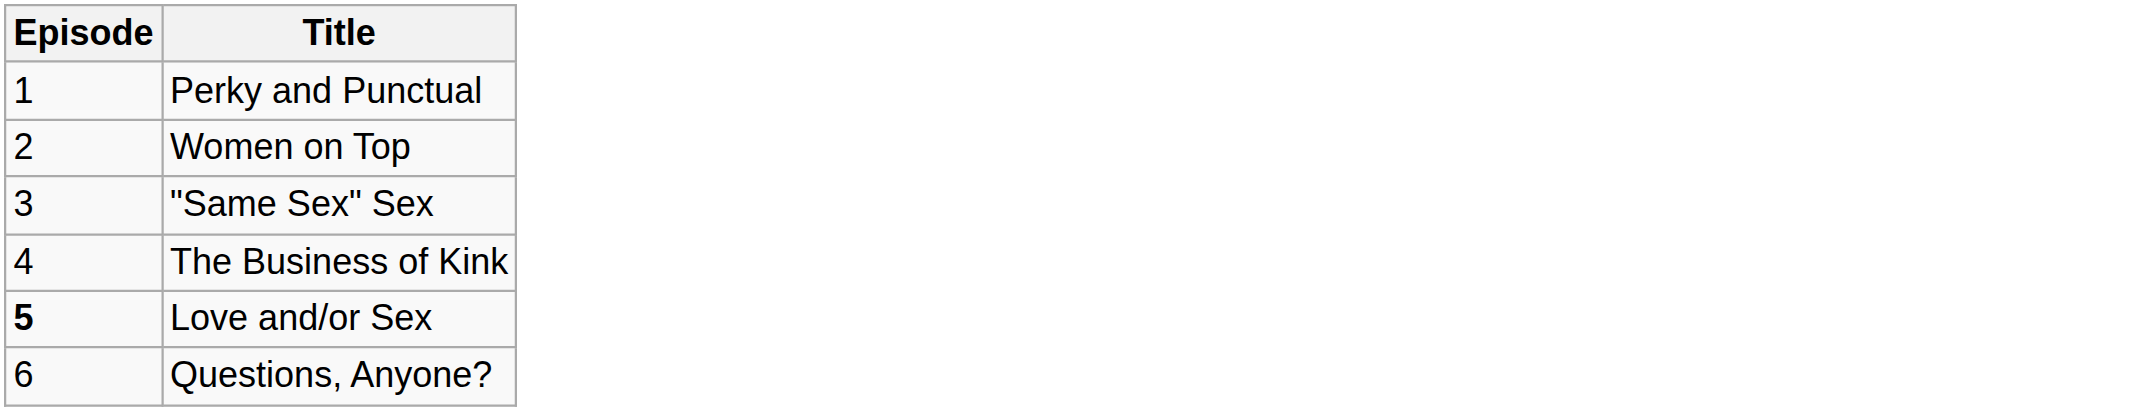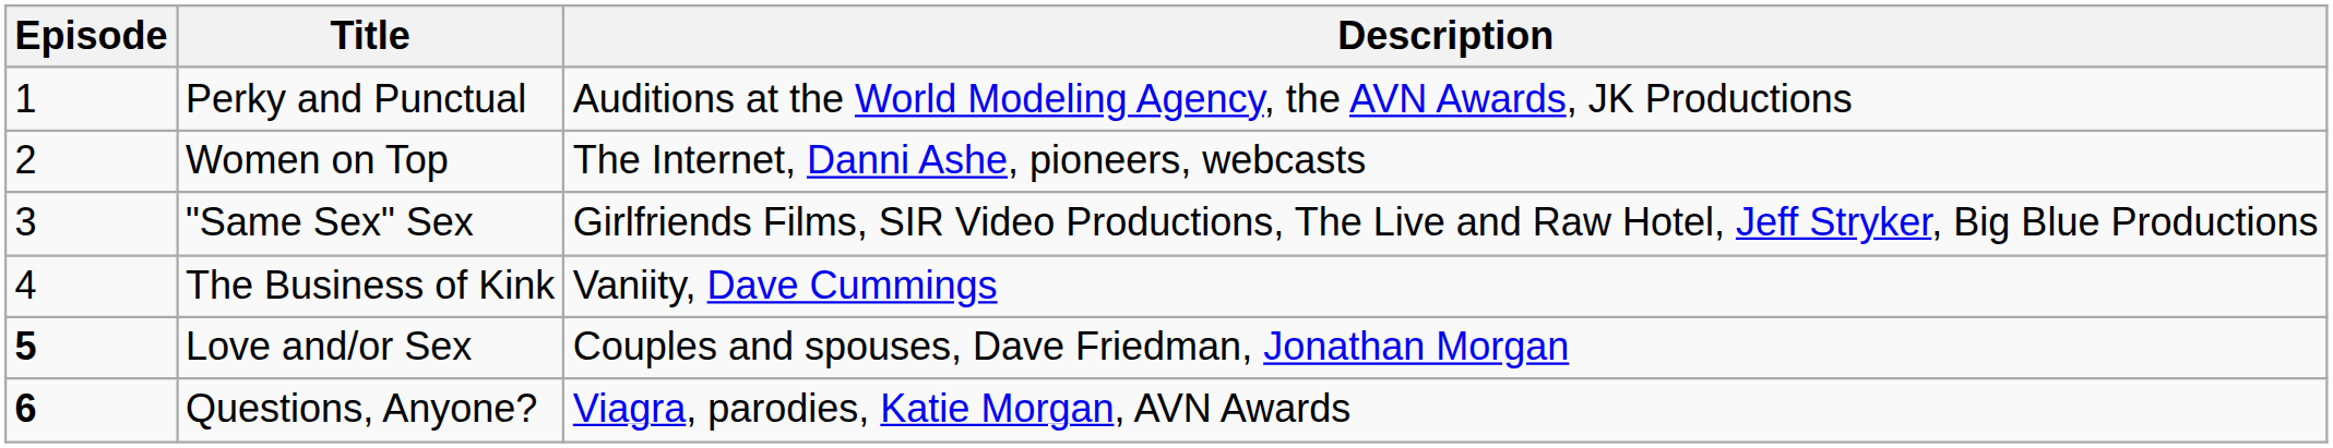 <table class="wikitable">
 <tr>
 <th>Episode</th>
 <th>Title</th>
+<th>Description</th>
 </tr>
 <tr>
 <td>1</td>
 <td>Perky and Punctual</td>
+<td>Auditions at the <a href='#'>World Modeling Agency</a>, the <a href='#'>AVN Awards</a>, JK Productions</td>
 </tr>
 <tr>
 <td>2</td>
 <td>Women on Top</td>
+<td>The Internet, <a href='#'>Danni Ashe</a>, pioneers, webcasts</td>
 </tr>
 <tr>
 <td>3</td>
 <td>"Same Sex" Sex</td>
+<td>Girlfriends Films, SIR Video Productions, The Live and Raw Hotel, <a href='#'>Jeff Stryker</a>, Big Blue Productions</td>
 </tr>
 <tr>
 <td>4</td>
 <td>The Business of Kink</td>
+<td>Vaniity, <a href='#'>Dave Cummings</a></td>
 </tr>
 <tr>
 <td><strong>5</strong></td>
 <td>Love and/or Sex</td>
+<td>Couples and spouses, Dave Friedman, <a href='#'>Jonathan Morgan</a></td>
 </tr>
 <tr>
-<td>6</td>
+<td><strong>6</strong></td>
 <td>Questions, Anyone?</td>
+<td><a href='#'>Viagra</a>, parodies, <a href='#'>Katie Morgan</a>, AVN Awards</td>
 </tr>
 </table>
